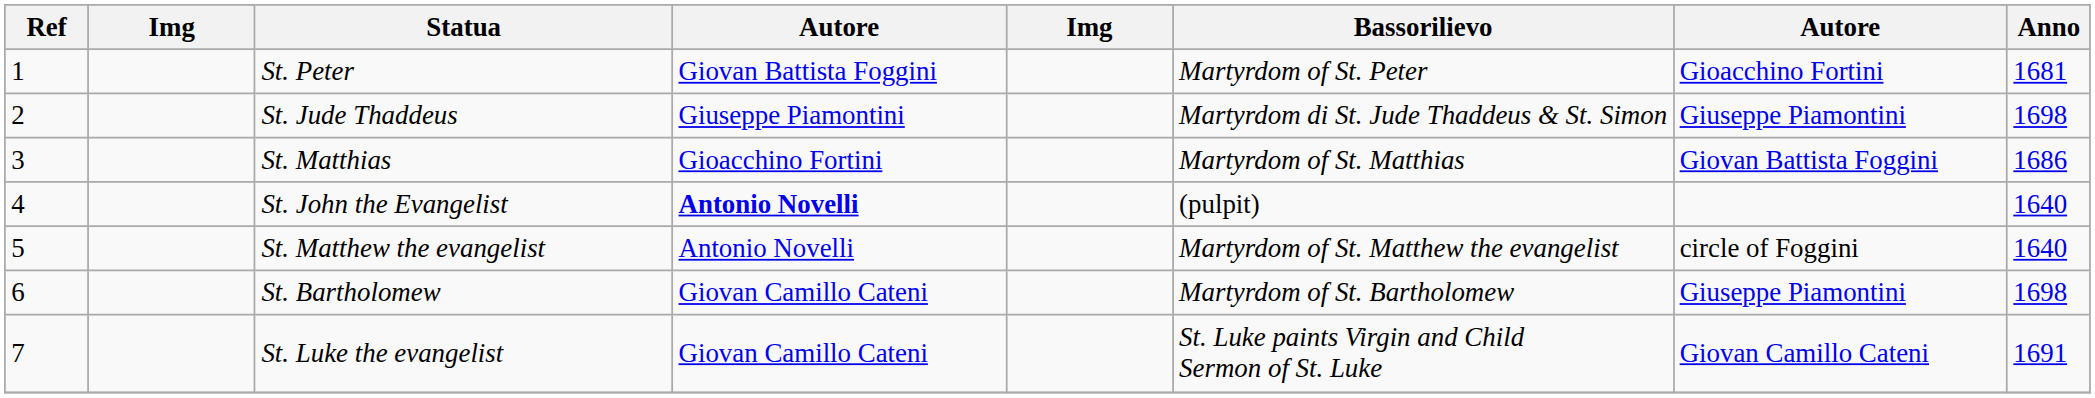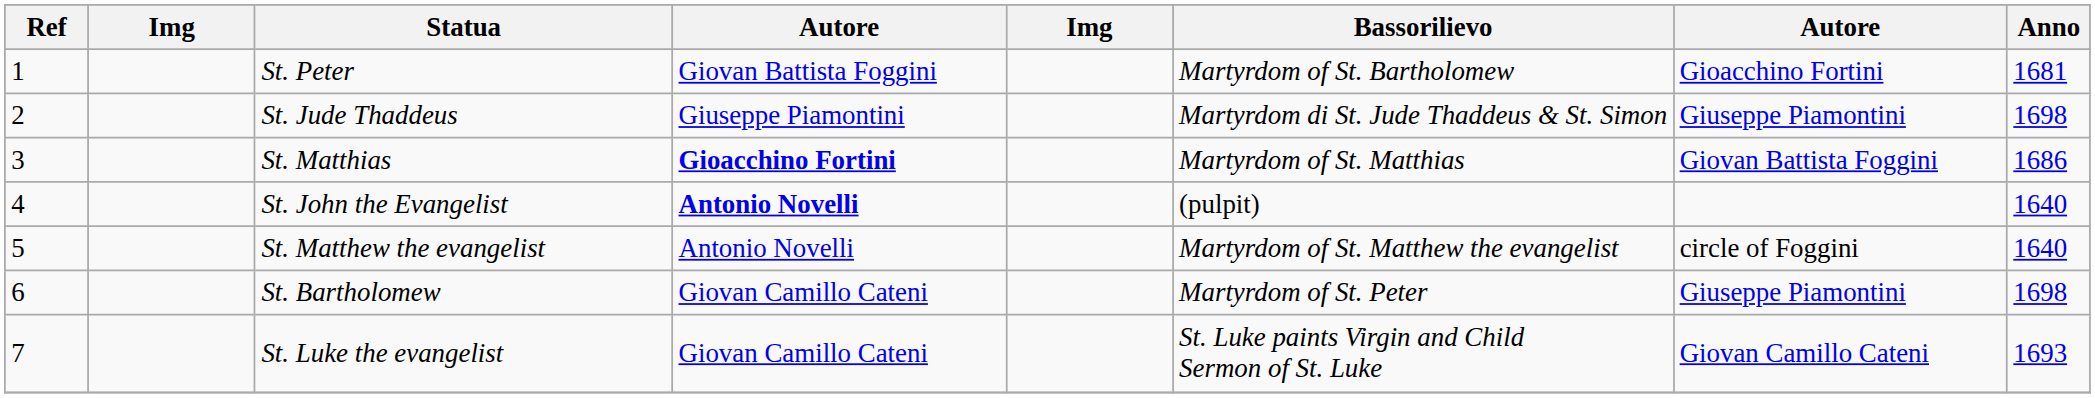 <table class="wikitable" style="font-size:95%;">
 <tr>
 <th style="width:4%">Ref</th>
 <th style="width:8%">Img</th>
 <th style="width:20%">Statua</th>
 <th style="width:16%">Autore</th>
 <th style="width:8%">Img</th>
 <th style="width:24%">Bassorilievo</th>
 <th style="width:16%">Autore</th>
 <th style="width:8%">Anno</th>
 </tr>
 <tr>
 <td>1</td>
 <td></td>
 <td><em>St. Peter</em></td>
 <td><a href='#'>Giovan Battista Foggini</a></td>
 <td></td>
-<td><em>Martyrdom of St. Peter</em></td>
+<td><em>Martyrdom of St. Bartholomew</em></td>
 <td><a href='#'>Gioacchino Fortini</a></td>
 <td><a href='#'>1681</a></td>
 </tr>
 <tr>
 <td>2</td>
 <td></td>
 <td><em>St. Jude Thaddeus</em></td>
 <td><a href='#'>Giuseppe Piamontini</a></td>
 <td></td>
 <td><em>Martyrdom di St. Jude Thaddeus & St. Simon</em></td>
 <td><a href='#'>Giuseppe Piamontini</a></td>
 <td><a href='#'>1698</a></td>
 </tr>
 <tr>
 <td>3</td>
 <td></td>
 <td><em>St. Matthias</em></td>
-<td><a href='#'>Gioacchino Fortini</a></td>
+<td><strong><a href='#'>Gioacchino Fortini</a></strong></td>
 <td></td>
 <td><em>Martyrdom of St. Matthias</em></td>
 <td><a href='#'>Giovan Battista Foggini</a></td>
 <td><a href='#'>1686</a></td>
 </tr>
 <tr>
 <td>4</td>
 <td></td>
 <td><em>St. John the Evangelist</em></td>
 <td><strong><a href='#'>Antonio Novelli</a></strong></td>
 <td></td>
 <td>(pulpit)</td>
 <td></td>
 <td><a href='#'>1640</a></td>
 </tr>
 <tr>
 <td>5</td>
 <td></td>
 <td><em>St. Matthew the evangelist</em></td>
 <td><a href='#'>Antonio Novelli</a></td>
 <td></td>
 <td><em>Martyrdom of St. Matthew the evangelist</em></td>
 <td>circle of Foggini</td>
 <td><a href='#'>1640</a></td>
 </tr>
 <tr>
 <td>6</td>
 <td></td>
 <td><em>St. Bartholomew</em></td>
 <td><a href='#'>Giovan Camillo Cateni</a></td>
 <td></td>
-<td><em>Martyrdom of St. Bartholomew</em></td>
+<td><em>Martyrdom of St. Peter</em></td>
 <td><a href='#'>Giuseppe Piamontini</a></td>
 <td><a href='#'>1698</a></td>
 </tr>
 <tr>
 <td>7</td>
 <td></td>
 <td><em>St. Luke the evangelist</em></td>
 <td><a href='#'>Giovan Camillo Cateni</a></td>
 <td><br></td>
 <td><em>St. Luke paints Virgin and Child</em><br><em>Sermon of St. Luke</em></td>
 <td><a href='#'>Giovan Camillo Cateni</a></td>
-<td><a href='#'>1691</a></td>
+<td><a href='#'>1693</a></td>
 </tr>
 <tr>
 </tr>
 </table>
